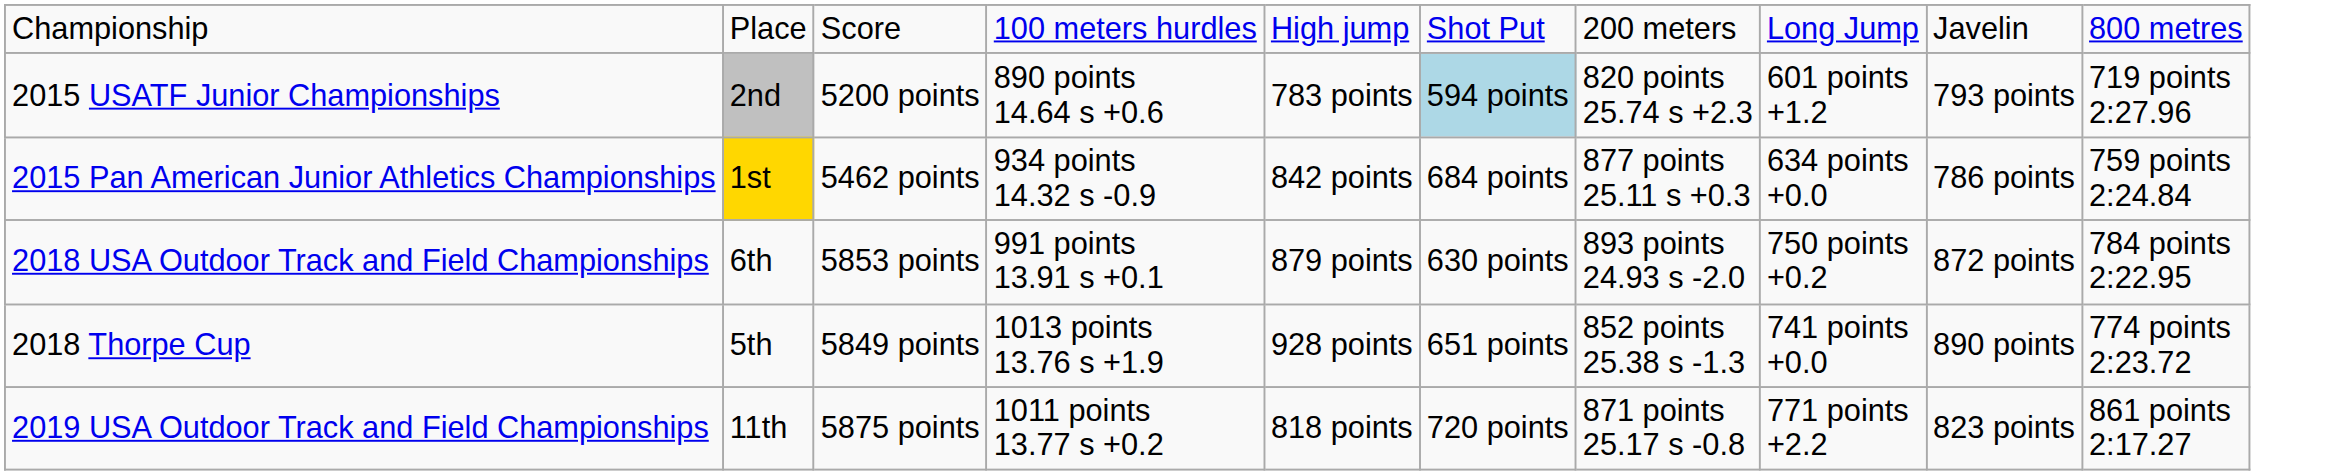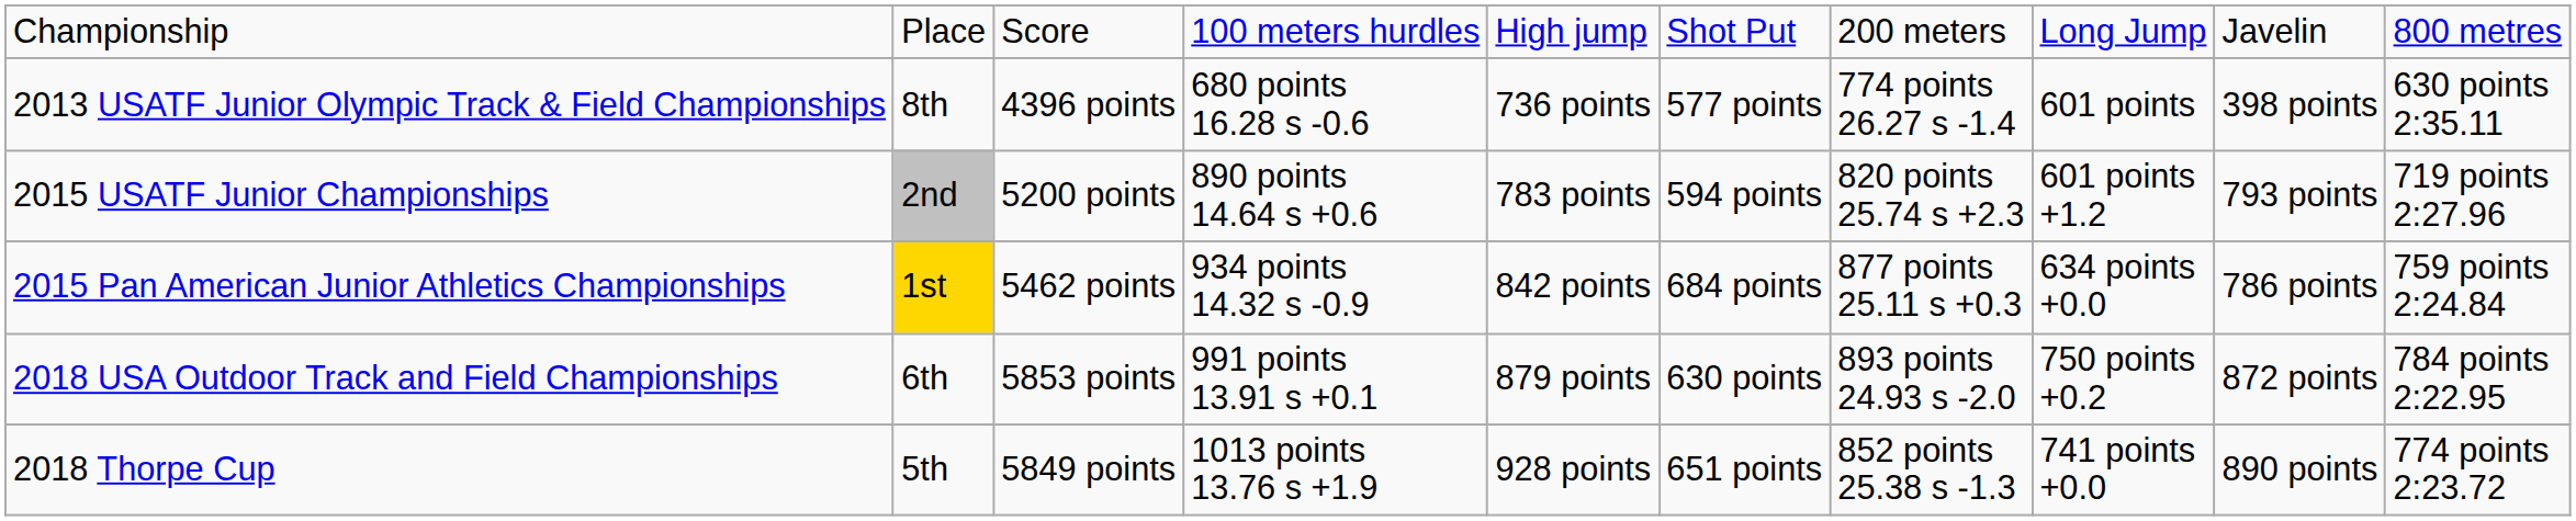 <table class="wikitable">
 <tr>
 <td>Championship</td>
 <td>Place</td>
 <td>Score</td>
 <td><a href='#'>100 meters hurdles</a></td>
 <td><a href='#'>High jump</a></td>
 <td><a href='#'>Shot Put</a></td>
 <td>200 meters</td>
 <td><a href='#'>Long Jump</a></td>
 <td>Javelin</td>
 <td><a href='#'>800 metres</a></td>
 </tr>
 <tr>
+<td>2013 <a href='#'>USATF Junior Olympic Track & Field Championships</a></td>
+<td>8th</td>
+<td>4396 points</td>
+<td>680 points <br>16.28 s -0.6</td>
+<td>736 points <br></td>
+<td>577 points <br></td>
+<td>774 points <br>26.27 s -1.4</td>
+<td>601 points<br></td>
+<td>398 points<br></td>
+<td>630 points <br> 2:35.11</td>
+</tr>
+<tr>
 <td>2015 <a href='#'>USATF Junior Championships</a></td>
 <td bgcolor=silver>2nd</td>
 <td>5200 points</td>
 <td>890 points <br>14.64 s  +0.6</td>
 <td>783 points <br></td>
-<td style="background: lightblue;">594 points <br></td>
+<td>594 points <br></td>
 <td>820 points <br>25.74 s  +2.3</td>
 <td>601 points<br> +1.2</td>
 <td>793 points<br></td>
 <td>719 points <br> 2:27.96</td>
 </tr>
 <tr>
 <td><a href='#'>2015 Pan American Junior Athletics Championships</a></td>
 <td bgcolor=gold>1st</td>
 <td>5462 points</td>
 <td>934 points <br>14.32 s  -0.9</td>
 <td>842 points <br></td>
 <td>684 points <br></td>
 <td>877 points <br>25.11 s  +0.3</td>
 <td>634 points<br> +0.0</td>
 <td>786 points<br></td>
 <td>759 points <br> 2:24.84</td>
 </tr>
 <tr>
 <td><a href='#'>2018 USA Outdoor Track and Field Championships</a></td>
 <td>6th</td>
 <td>5853 points</td>
 <td>991 points <br>13.91 s  +0.1</td>
 <td>879 points <br></td>
 <td>630 points <br></td>
 <td>893 points <br>24.93 s  -2.0</td>
 <td>750 points<br> +0.2</td>
 <td>872 points<br></td>
 <td>784 points <br> 2:22.95</td>
 </tr>
 <tr>
 <td>2018 <a href='#'>Thorpe Cup</a></td>
 <td>5th</td>
 <td>5849 points</td>
 <td>1013 points <br>13.76 s  +1.9</td>
 <td>928 points <br></td>
 <td>651 points <br></td>
 <td>852 points <br>25.38 s  -1.3</td>
 <td>741 points<br> +0.0</td>
 <td>890 points<br></td>
 <td>774 points <br> 2:23.72</td>
 </tr>
-<tr>
-<td><a href='#'>2019 USA Outdoor Track and Field Championships</a></td>
-<td>11th</td>
-<td>5875 points</td>
-<td>1011 points <br>13.77 s  +0.2</td>
-<td>818 points <br></td>
-<td>720 points <br></td>
-<td>871 points <br>25.17 s -0.8</td>
-<td>771 points<br> +2.2</td>
-<td>823 points<br></td>
-<td>861 points <br> 2:17.27</td>
-</tr>
 </table>
